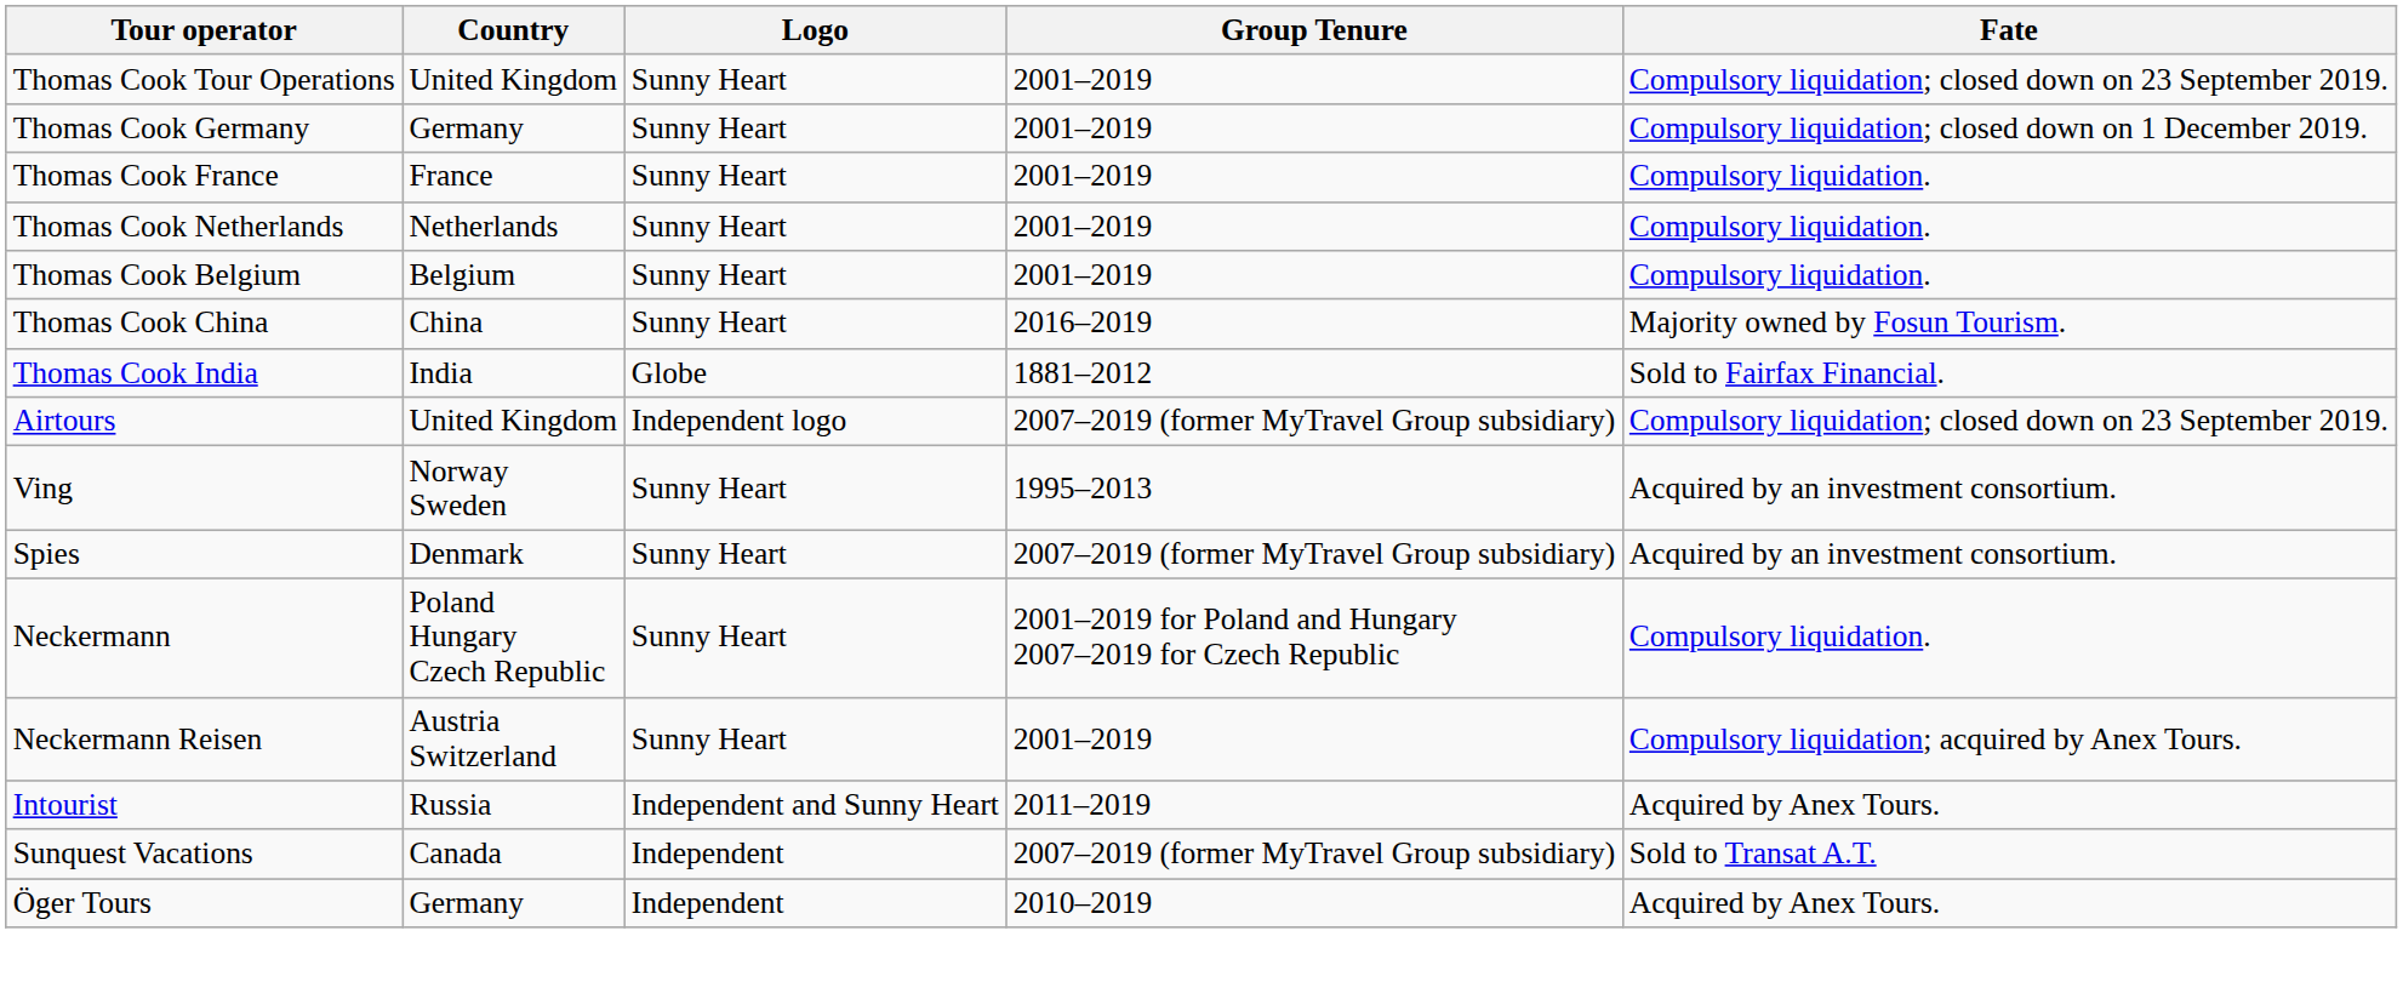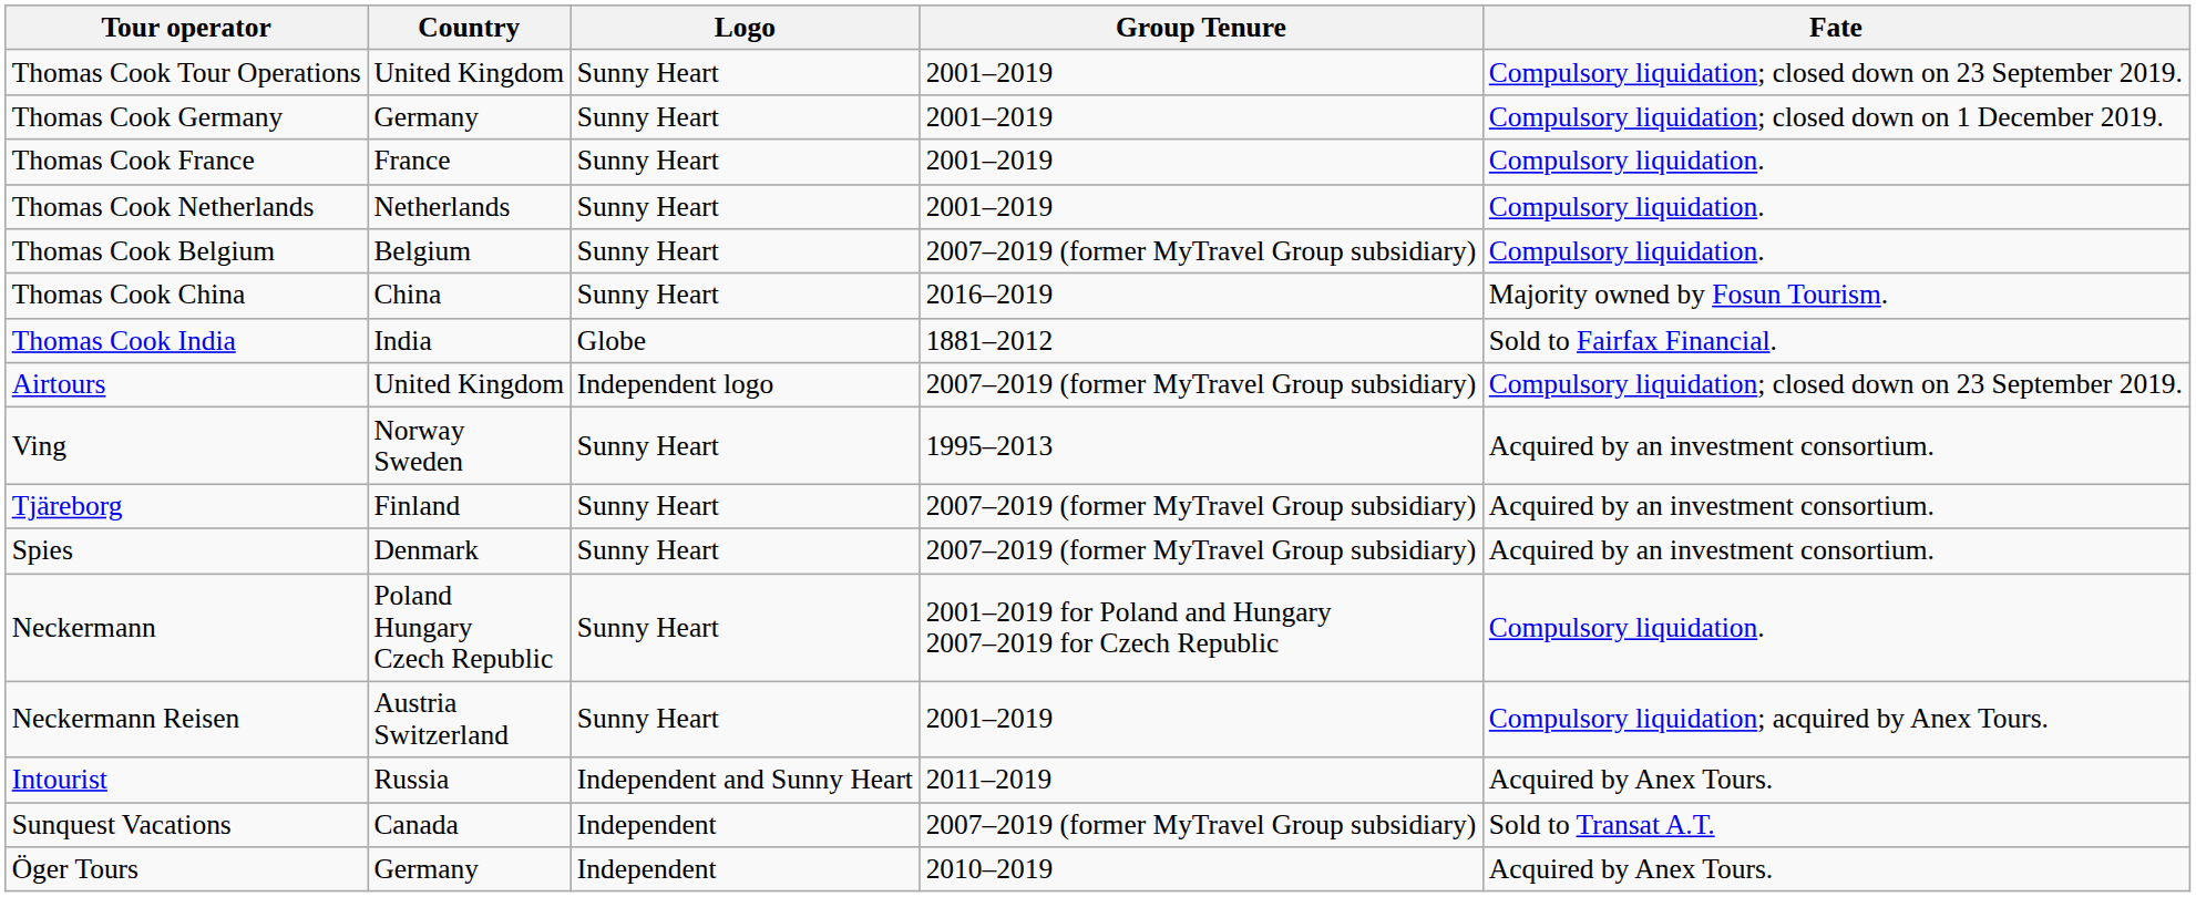 <table class="wikitable">
 <tr>
 <th>Tour operator</th>
 <th>Country</th>
 <th>Logo</th>
 <th>Group Tenure</th>
 <th>Fate</th>
 </tr>
 <tr>
 <td>Thomas Cook Tour Operations</td>
 <td>United Kingdom</td>
 <td>Sunny Heart</td>
 <td>2001–2019</td>
 <td><a href='#'>Compulsory liquidation</a>; closed down on 23 September 2019.</td>
 </tr>
 <tr>
 <td>Thomas Cook Germany</td>
 <td>Germany</td>
 <td>Sunny Heart</td>
 <td>2001–2019</td>
 <td><a href='#'>Compulsory liquidation</a>; closed down on 1 December 2019.</td>
 </tr>
 <tr>
 <td>Thomas Cook France</td>
 <td>France</td>
 <td>Sunny Heart</td>
 <td>2001–2019</td>
 <td><a href='#'>Compulsory liquidation</a>.</td>
 </tr>
 <tr>
 <td>Thomas Cook Netherlands</td>
 <td>Netherlands</td>
 <td>Sunny Heart</td>
 <td>2001–2019</td>
 <td><a href='#'>Compulsory liquidation</a>.</td>
 </tr>
 <tr>
 <td>Thomas Cook Belgium</td>
 <td>Belgium</td>
 <td>Sunny Heart</td>
-<td>2001–2019</td>
+<td>2007–2019 (former MyTravel Group subsidiary)</td>
 <td><a href='#'>Compulsory liquidation</a>.</td>
 </tr>
 <tr>
 <td>Thomas Cook China</td>
 <td>China</td>
 <td>Sunny Heart</td>
 <td>2016–2019</td>
 <td>Majority owned by <a href='#'>Fosun Tourism</a>.</td>
 </tr>
 <tr>
 <td><a href='#'>Thomas Cook India</a></td>
 <td>India</td>
 <td>Globe</td>
 <td>1881–2012</td>
 <td>Sold to <a href='#'>Fairfax Financial</a>.</td>
 </tr>
 <tr>
 <td><a href='#'>Airtours</a></td>
 <td>United Kingdom</td>
 <td>Independent logo</td>
 <td>2007–2019 (former MyTravel Group subsidiary)</td>
 <td><a href='#'>Compulsory liquidation</a>; closed down on 23 September 2019.</td>
 </tr>
 <tr>
 <td>Ving</td>
 <td>Norway<br>Sweden</td>
 <td>Sunny Heart</td>
 <td>1995–2013</td>
+<td>Acquired by an investment consortium.</td>
+</tr>
+<tr>
+<td><a href='#'>Tjäreborg</a></td>
+<td>Finland</td>
+<td>Sunny Heart</td>
+<td>2007–2019 (former MyTravel Group subsidiary)</td>
 <td>Acquired by an investment consortium.</td>
 </tr>
 <tr>
 <td>Spies</td>
 <td>Denmark</td>
 <td>Sunny Heart</td>
 <td>2007–2019 (former MyTravel Group subsidiary)</td>
 <td>Acquired by an investment consortium.</td>
 </tr>
 <tr>
 <td>Neckermann</td>
 <td>Poland<br>Hungary<br>Czech Republic</td>
 <td>Sunny Heart</td>
 <td>2001–2019 for Poland and Hungary<br>2007–2019 for Czech Republic</td>
 <td><a href='#'>Compulsory liquidation</a>.</td>
 </tr>
 <tr>
 <td>Neckermann Reisen</td>
 <td>Austria<br>Switzerland</td>
 <td>Sunny Heart</td>
 <td>2001–2019</td>
 <td><a href='#'>Compulsory liquidation</a>; acquired by Anex Tours.</td>
 </tr>
 <tr>
 <td><a href='#'>Intourist</a></td>
 <td>Russia</td>
 <td>Independent and Sunny Heart</td>
 <td>2011–2019</td>
 <td>Acquired by Anex Tours.</td>
 </tr>
 <tr>
 <td>Sunquest Vacations</td>
 <td>Canada</td>
 <td>Independent</td>
 <td>2007–2019 (former MyTravel Group subsidiary)</td>
 <td>Sold to <a href='#'>Transat A.T.</a></td>
 </tr>
 <tr>
 <td>Öger Tours</td>
 <td>Germany</td>
 <td>Independent</td>
 <td>2010–2019</td>
 <td>Acquired by Anex Tours.</td>
 </tr>
 </table>
